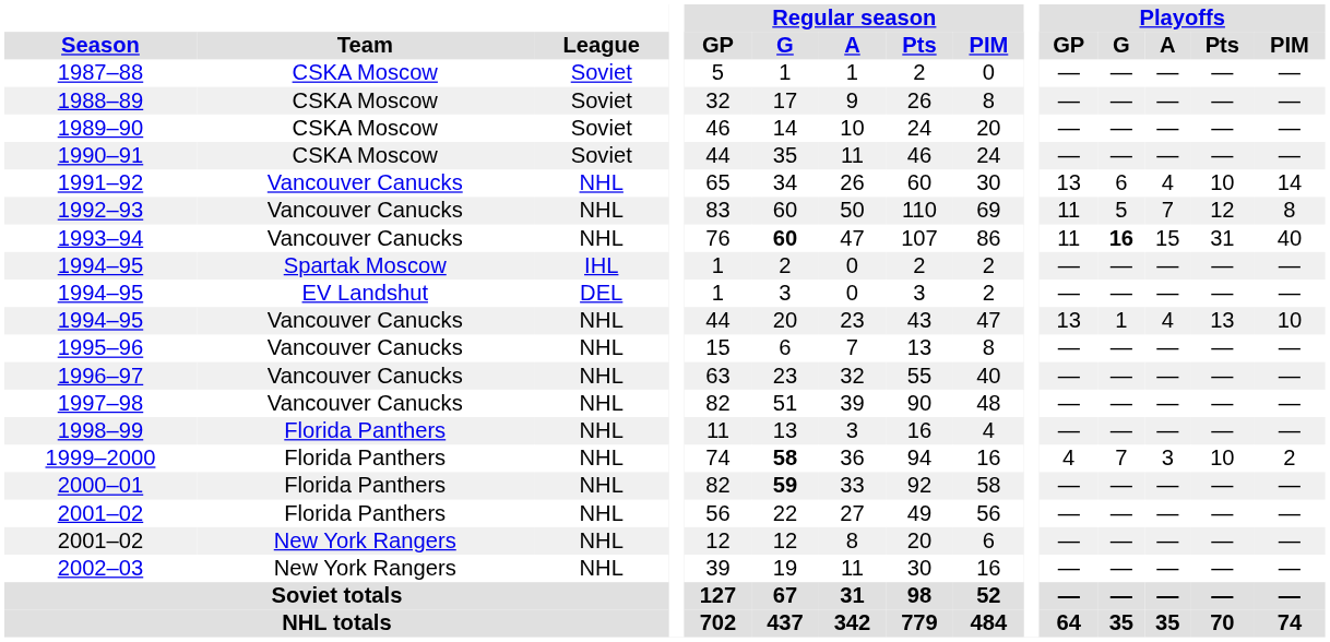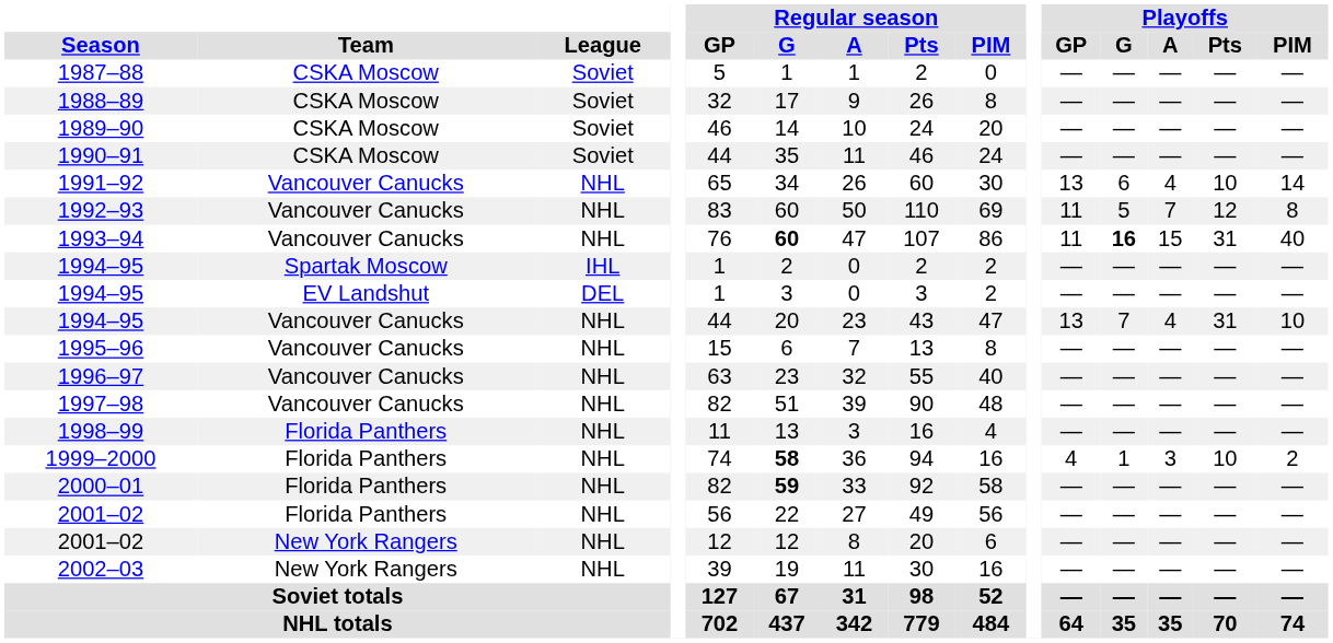 <table border="0" cellpadding="1" cellspacing="0" style="text-align:center; width:60em;">
 <tr style="background:#e0e0e0;">
 <th colspan="3"  bgcolor="#ffffff"> </th>
 <th rowspan="99" bgcolor="#ffffff"> </th>
 <th colspan="5"><a href='#'>Regular season</a></th>
 <th rowspan="99" bgcolor="#ffffff"> </th>
 <th colspan="5"><a href='#'>Playoffs</a></th>
 </tr>
 <tr style="background:#e0e0e0;">
 <th><a href='#'>Season</a></th>
 <th>Team</th>
 <th>League</th>
 <th>GP</th>
 <th><a href='#'>G</a></th>
 <th><a href='#'>A</a></th>
 <th><a href='#'>Pts</a></th>
 <th><a href='#'>PIM</a></th>
 <th>GP</th>
 <th>G</th>
 <th>A</th>
 <th>Pts</th>
 <th>PIM</th>
 </tr>
 <tr>
 <td><a href='#'>1987–88</a></td>
 <td><a href='#'>CSKA Moscow</a></td>
 <td><a href='#'>Soviet</a></td>
 <td>5</td>
 <td>1</td>
 <td>1</td>
 <td>2</td>
 <td>0</td>
 <td>—</td>
 <td>—</td>
 <td>—</td>
 <td>—</td>
 <td>—</td>
 </tr>
 <tr style="background:#f0f0f0;">
 <td><a href='#'>1988–89</a></td>
 <td>CSKA Moscow</td>
 <td>Soviet</td>
 <td>32</td>
 <td>17</td>
 <td>9</td>
 <td>26</td>
 <td>8</td>
 <td>—</td>
 <td>—</td>
 <td>—</td>
 <td>—</td>
 <td>—</td>
 </tr>
 <tr>
 <td><a href='#'>1989–90</a></td>
 <td>CSKA Moscow</td>
 <td>Soviet</td>
 <td>46</td>
 <td>14</td>
 <td>10</td>
 <td>24</td>
 <td>20</td>
 <td>—</td>
 <td>—</td>
 <td>—</td>
 <td>—</td>
 <td>—</td>
 </tr>
 <tr style="background:#f0f0f0;">
 <td><a href='#'>1990–91</a></td>
 <td>CSKA Moscow</td>
 <td>Soviet</td>
 <td>44</td>
 <td>35</td>
 <td>11</td>
 <td>46</td>
 <td>24</td>
 <td>—</td>
 <td>—</td>
 <td>—</td>
 <td>—</td>
 <td>—</td>
 </tr>
 <tr>
 <td><a href='#'>1991–92</a></td>
 <td><a href='#'>Vancouver Canucks</a></td>
 <td><a href='#'>NHL</a></td>
 <td>65</td>
 <td>34</td>
 <td>26</td>
 <td>60</td>
 <td>30</td>
 <td>13</td>
 <td>6</td>
 <td>4</td>
 <td>10</td>
 <td>14</td>
 </tr>
 <tr style="background:#f0f0f0;">
 <td><a href='#'>1992–93</a></td>
 <td>Vancouver Canucks</td>
 <td>NHL</td>
 <td>83</td>
 <td>60</td>
 <td>50</td>
 <td>110</td>
 <td>69</td>
 <td>11</td>
 <td>5</td>
 <td>7</td>
 <td>12</td>
 <td>8</td>
 </tr>
 <tr>
 <td><a href='#'>1993–94</a></td>
 <td>Vancouver Canucks</td>
 <td>NHL</td>
 <td>76</td>
 <td><strong>60</strong></td>
 <td>47</td>
 <td>107</td>
 <td>86</td>
 <td>11</td>
 <td><strong>16</strong></td>
 <td>15</td>
 <td>31</td>
 <td>40</td>
 </tr>
 <tr style="background:#f0f0f0;">
 <td><a href='#'>1994–95</a></td>
 <td><a href='#'>Spartak Moscow</a></td>
 <td><a href='#'>IHL</a></td>
 <td>1</td>
 <td>2</td>
 <td>0</td>
 <td>2</td>
 <td>2</td>
 <td>—</td>
 <td>—</td>
 <td>—</td>
 <td>—</td>
 <td>—</td>
 </tr>
 <tr>
 <td><a href='#'>1994–95</a></td>
 <td><a href='#'>EV Landshut</a></td>
 <td><a href='#'>DEL</a></td>
 <td>1</td>
 <td>3</td>
 <td>0</td>
 <td>3</td>
 <td>2</td>
 <td>—</td>
 <td>—</td>
 <td>—</td>
 <td>—</td>
 <td>—</td>
 </tr>
 <tr style="background:#f0f0f0;">
 <td><a href='#'>1994–95</a></td>
 <td>Vancouver Canucks</td>
 <td>NHL</td>
 <td>44</td>
 <td>20</td>
 <td>23</td>
 <td>43</td>
 <td>47</td>
 <td>13</td>
-<td>1</td>
+<td>7</td>
 <td>4</td>
-<td>13</td>
+<td>31</td>
 <td>10</td>
 </tr>
 <tr>
 <td><a href='#'>1995–96</a></td>
 <td>Vancouver Canucks</td>
 <td>NHL</td>
 <td>15</td>
 <td>6</td>
 <td>7</td>
 <td>13</td>
 <td>8</td>
 <td>—</td>
 <td>—</td>
 <td>—</td>
 <td>—</td>
 <td>—</td>
 </tr>
 <tr style="background:#f0f0f0;">
 <td><a href='#'>1996–97</a></td>
 <td>Vancouver Canucks</td>
 <td>NHL</td>
 <td>63</td>
 <td>23</td>
 <td>32</td>
 <td>55</td>
 <td>40</td>
 <td>—</td>
 <td>—</td>
 <td>—</td>
 <td>—</td>
 <td>—</td>
 </tr>
 <tr>
 <td><a href='#'>1997–98</a></td>
 <td>Vancouver Canucks</td>
 <td>NHL</td>
 <td>82</td>
 <td>51</td>
 <td>39</td>
 <td>90</td>
 <td>48</td>
 <td>—</td>
 <td>—</td>
 <td>—</td>
 <td>—</td>
 <td>—</td>
 </tr>
 <tr style="background:#f0f0f0;">
 <td><a href='#'>1998–99</a></td>
 <td><a href='#'>Florida Panthers</a></td>
 <td>NHL</td>
 <td>11</td>
 <td>13</td>
 <td>3</td>
 <td>16</td>
 <td>4</td>
 <td>—</td>
 <td>—</td>
 <td>—</td>
 <td>—</td>
 <td>—</td>
 </tr>
 <tr>
 <td><a href='#'>1999–2000</a></td>
 <td>Florida Panthers</td>
 <td>NHL</td>
 <td>74</td>
 <td><strong>58</strong></td>
 <td>36</td>
 <td>94</td>
 <td>16</td>
 <td>4</td>
-<td>7</td>
+<td>1</td>
 <td>3</td>
 <td>10</td>
 <td>2</td>
 </tr>
 <tr style="background:#f0f0f0;">
 <td><a href='#'>2000–01</a></td>
 <td>Florida Panthers</td>
 <td>NHL</td>
 <td>82</td>
 <td><strong>59</strong></td>
 <td>33</td>
 <td>92</td>
 <td>58</td>
 <td>—</td>
 <td>—</td>
 <td>—</td>
 <td>—</td>
 <td>—</td>
 </tr>
 <tr>
 <td><a href='#'>2001–02</a></td>
 <td>Florida Panthers</td>
 <td>NHL</td>
 <td>56</td>
 <td>22</td>
 <td>27</td>
 <td>49</td>
 <td>56</td>
 <td>—</td>
 <td>—</td>
 <td>—</td>
 <td>—</td>
 <td>—</td>
 </tr>
 <tr style="background:#f0f0f0;">
 <td>2001–02</td>
 <td><a href='#'>New York Rangers</a></td>
 <td>NHL</td>
 <td>12</td>
 <td>12</td>
 <td>8</td>
 <td>20</td>
 <td>6</td>
 <td>—</td>
 <td>—</td>
 <td>—</td>
 <td>—</td>
 <td>—</td>
 </tr>
 <tr>
 <td><a href='#'>2002–03</a></td>
 <td>New York Rangers</td>
 <td>NHL</td>
 <td>39</td>
 <td>19</td>
 <td>11</td>
 <td>30</td>
 <td>16</td>
 <td>—</td>
 <td>—</td>
 <td>—</td>
 <td>—</td>
 <td>—</td>
 </tr>
 <tr style="background:#e0e0e0;">
 <th colspan="3">Soviet totals</th>
 <th>127</th>
 <th>67</th>
 <th>31</th>
 <th>98</th>
 <th>52</th>
 <th>—</th>
 <th>—</th>
 <th>—</th>
 <th>—</th>
 <th>—</th>
 </tr>
 <tr style="background:#e0e0e0;">
 <th colspan="3">NHL totals</th>
 <th>702</th>
 <th>437</th>
 <th>342</th>
 <th>779</th>
 <th>484</th>
 <th>64</th>
 <th>35</th>
 <th>35</th>
 <th>70</th>
 <th>74</th>
 </tr>
 </table>
